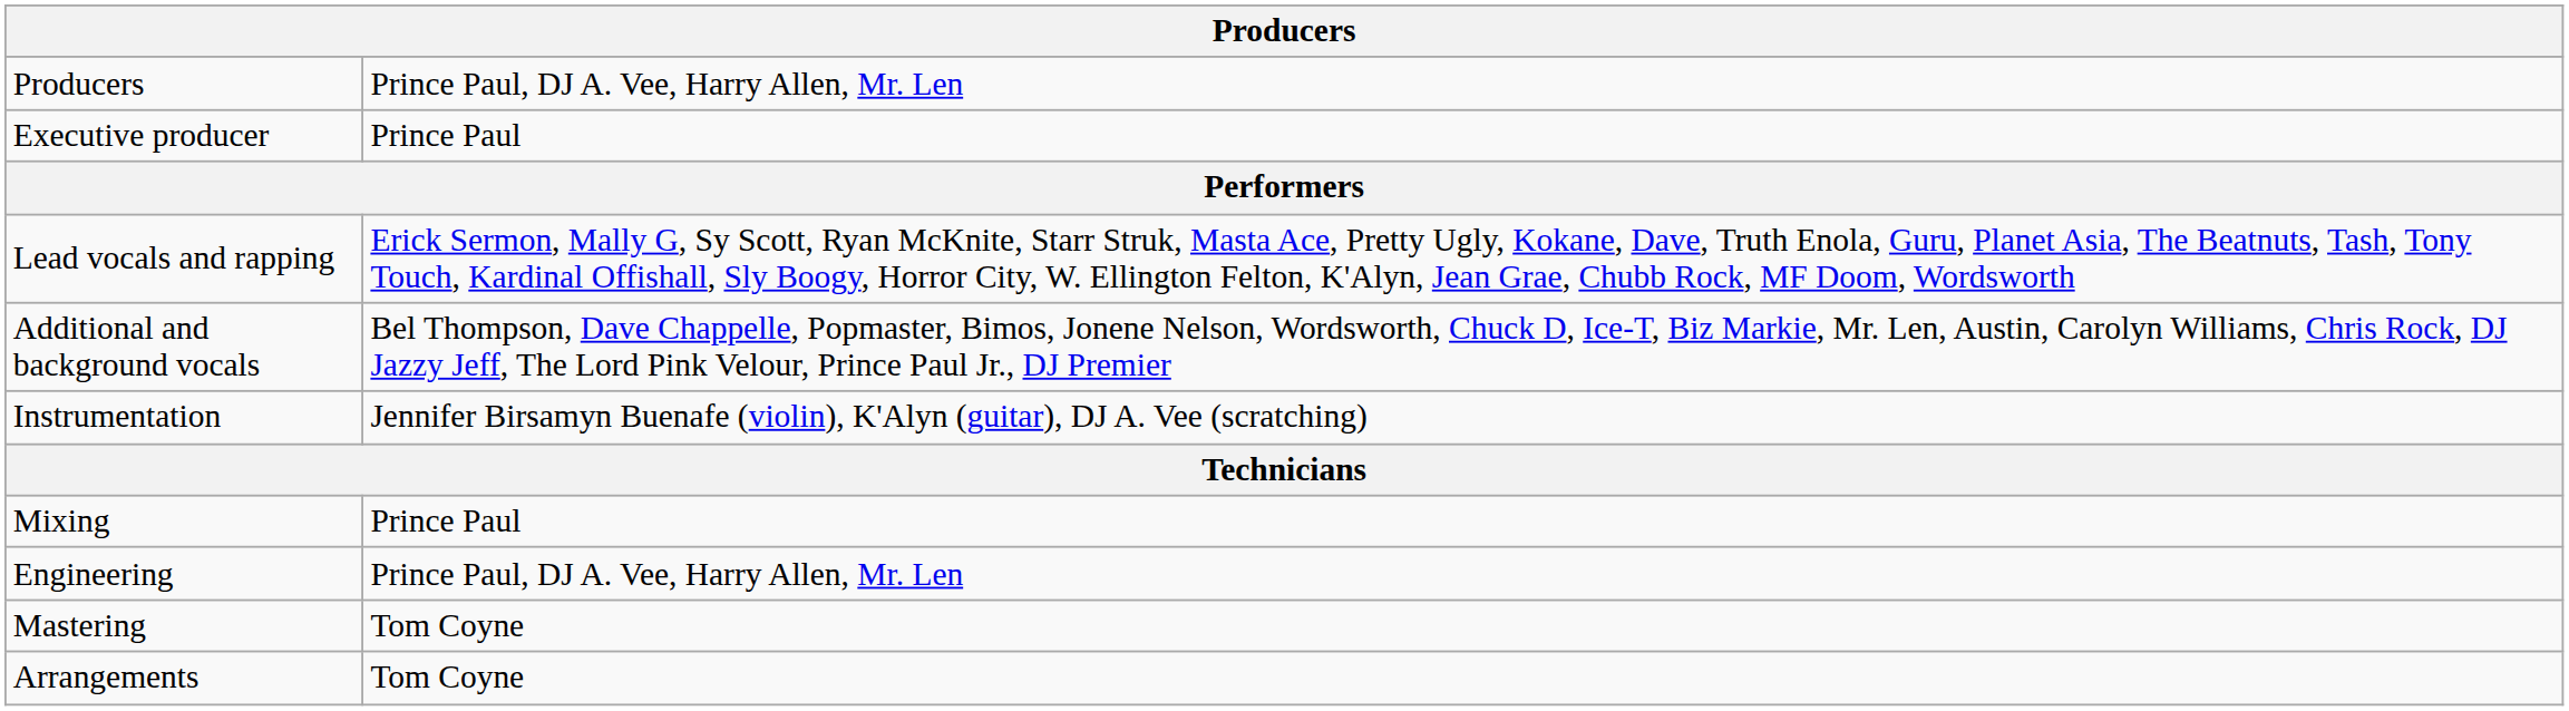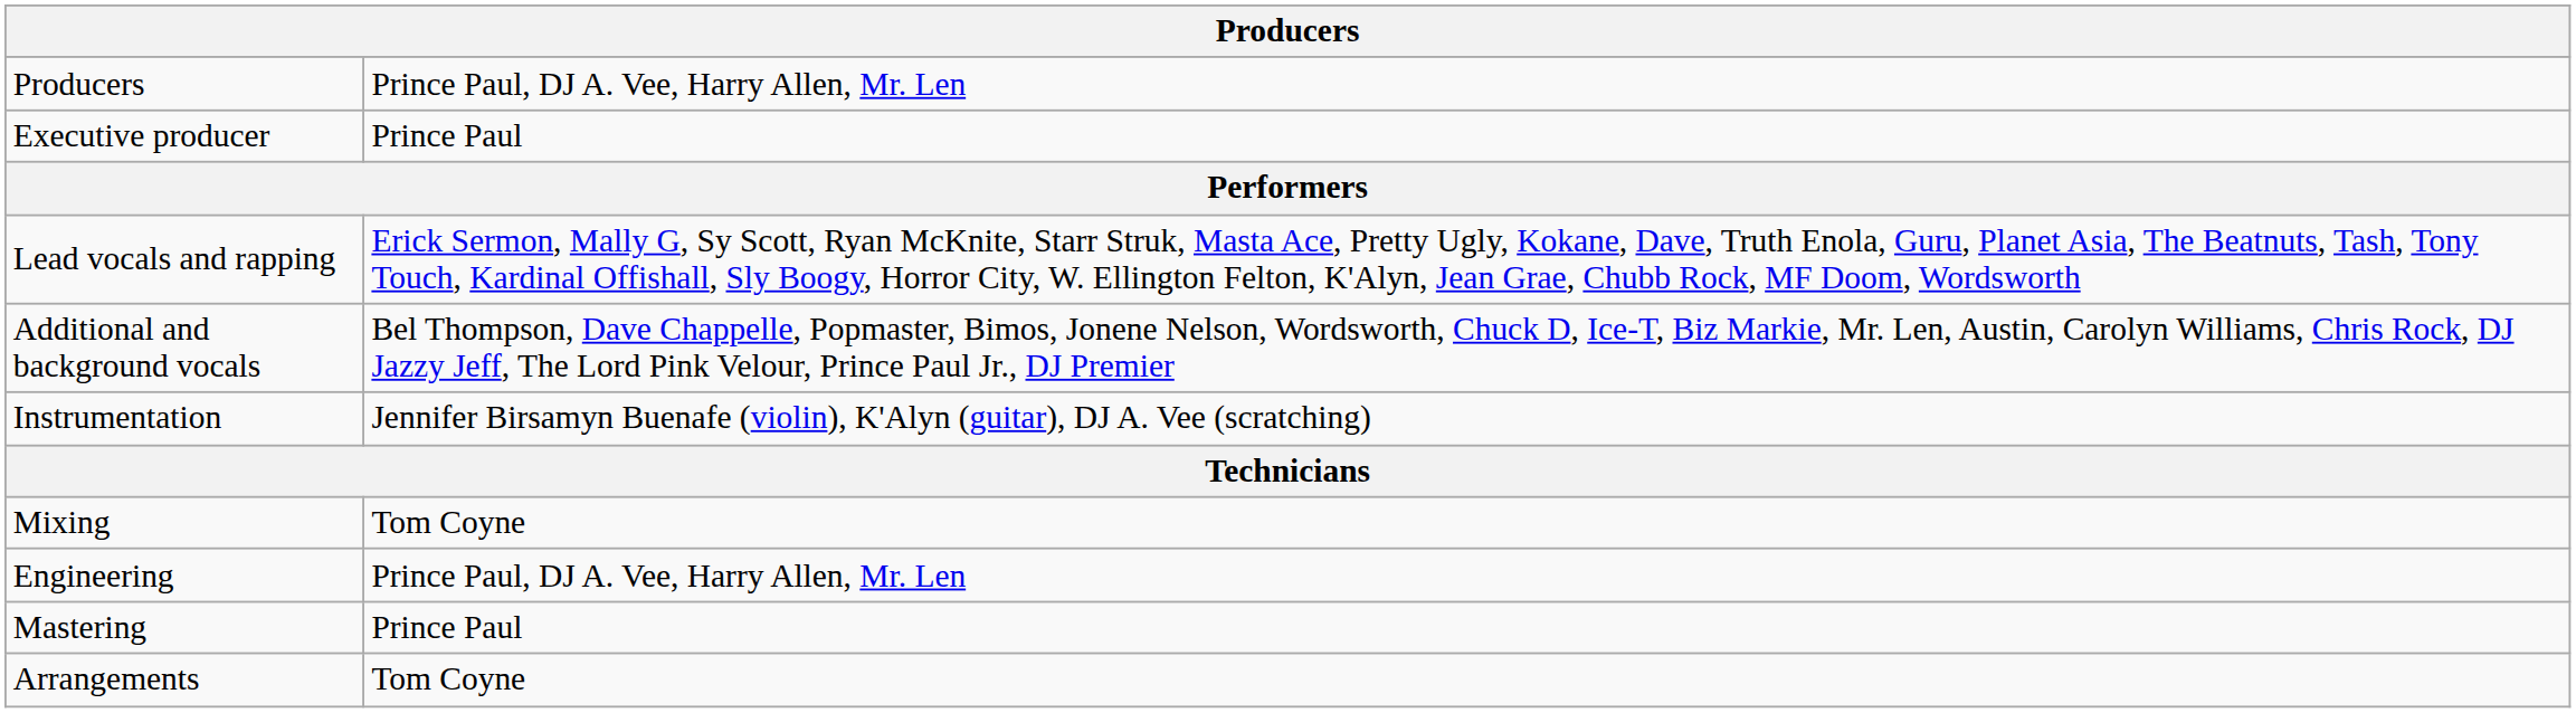 <table class="wikitable">
 <tr>
 <th colspan="2">Producers</th>
 </tr>
 <tr>
 <td>Producers</td>
 <td>Prince Paul, DJ A. Vee, Harry Allen, <a href='#'>Mr. Len</a></td>
 </tr>
 <tr>
 <td>Executive producer</td>
 <td>Prince Paul</td>
 </tr>
 <tr>
 <th colspan="2">Performers</th>
 </tr>
 <tr>
 <td>Lead vocals and rapping</td>
 <td><a href='#'>Erick Sermon</a>, <a href='#'>Mally G</a>, Sy Scott, Ryan McKnite, Starr Struk, <a href='#'>Masta Ace</a>, Pretty Ugly, <a href='#'>Kokane</a>, <a href='#'>Dave</a>, Truth Enola, <a href='#'>Guru</a>, <a href='#'>Planet Asia</a>, <a href='#'>The Beatnuts</a>, <a href='#'>Tash</a>, <a href='#'>Tony Touch</a>, <a href='#'>Kardinal Offishall</a>, <a href='#'>Sly Boogy</a>, Horror City, W. Ellington Felton, K'Alyn, <a href='#'>Jean Grae</a>, <a href='#'>Chubb Rock</a>, <a href='#'>MF Doom</a>, <a href='#'>Wordsworth</a></td>
 </tr>
 <tr>
 <td>Additional and background vocals</td>
 <td>Bel Thompson, <a href='#'>Dave Chappelle</a>, Popmaster, Bimos, Jonene Nelson, Wordsworth, <a href='#'>Chuck D</a>, <a href='#'>Ice-T</a>, <a href='#'>Biz Markie</a>, Mr. Len, Austin, Carolyn Williams, <a href='#'>Chris Rock</a>, <a href='#'>DJ Jazzy Jeff</a>, The Lord Pink Velour, Prince Paul Jr., <a href='#'>DJ Premier</a></td>
 </tr>
 <tr>
 <td>Instrumentation</td>
 <td>Jennifer Birsamyn Buenafe (<a href='#'>violin</a>), K'Alyn (<a href='#'>guitar</a>), DJ A. Vee (scratching)</td>
 </tr>
 <tr>
 <th colspan="2">Technicians</th>
 </tr>
 <tr>
 <td>Mixing</td>
-<td>Prince Paul</td>
+<td>Tom Coyne</td>
 </tr>
 <tr>
 <td>Engineering</td>
 <td>Prince Paul, DJ A. Vee, Harry Allen, <a href='#'>Mr. Len</a></td>
 </tr>
 <tr>
 <td>Mastering</td>
-<td>Tom Coyne</td>
+<td>Prince Paul</td>
 </tr>
 <tr>
 <td>Arrangements</td>
 <td>Tom Coyne</td>
 </tr>
 </table>
